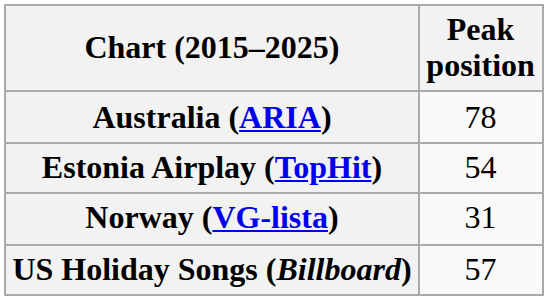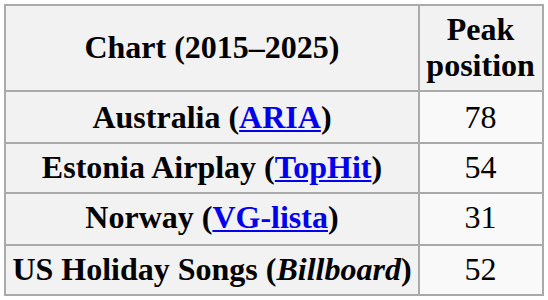 <table class="wikitable plainrowheaders sortable" style="text-align:center">
 <tr>
 <th scope="col">Chart (2015–2025)</th>
 <th scope="col">Peak<br>position</th>
 </tr>
 <tr>
 <th scope="row">Australia (<a href='#'>ARIA</a>)</th>
 <td>78</td>
 </tr>
 <tr>
 </tr>
 <tr>
 </tr>
 <tr>
 </tr>
 <tr>
 </tr>
 <tr>
 <th scope="row">Estonia Airplay (<a href='#'>TopHit</a>)</th>
 <td>54</td>
 </tr>
 <tr>
 </tr>
 <tr>
 </tr>
 <tr>
 </tr>
 <tr>
 <th scope="row">Norway (<a href='#'>VG-lista</a>)</th>
 <td>31</td>
 </tr>
 <tr>
 </tr>
 <tr>
 </tr>
 <tr>
 </tr>
 <tr>
 </tr>
 <tr>
 <th scope="row">US Holiday Songs (<em>Billboard</em>)</th>
-<td>57</td>
+<td>52</td>
 </tr>
 </table>
